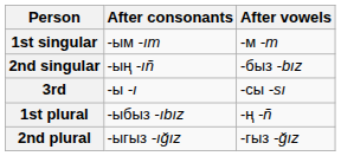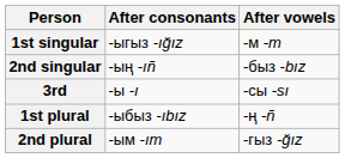 <table class=wikitable>
 <tr>
 <th>Person</th>
 <th>After consonants</th>
 <th>After vowels</th>
 </tr>
 <tr>
 <th>1st singular</th>
-<td>-ым <em>-ım</em></td>
+<td>-ыгыз <em>-ığız</em></td>
 <td>-м <em>-m</em></td>
 </tr>
 <tr>
 <th>2nd singular</th>
 <td>-ың <em>-ıñ</em></td>
 <td>-быз <em>-bız</em></td>
 </tr>
 <tr>
 <th>3rd</th>
 <td>-ы <em>-ı</em></td>
 <td>-сы <em>-sı</em></td>
 </tr>
 <tr>
 <th>1st plural</th>
 <td>-ыбыз <em>-ıbız</em></td>
 <td>-ң <em>-ñ</em></td>
 </tr>
 <tr>
 <th>2nd plural</th>
-<td>-ыгыз <em>-ığız</em></td>
+<td>-ым <em>-ım</em></td>
 <td>-гыз <em>-ğız</em></td>
 </tr>
 </table>
